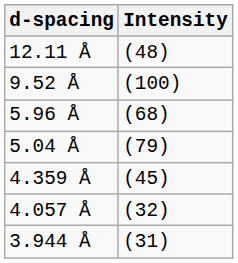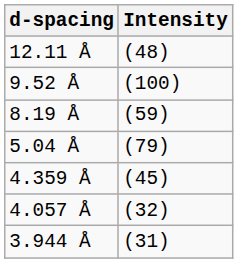 <table class="wikitable">
 <tr>
 <th>d-spacing</th>
 <th>Intensity</th>
 </tr>
 <tr>
 <td>12.11 Å</td>
 <td>(48)</td>
 </tr>
 <tr>
 <td>9.52 Å</td>
 <td>(100)</td>
 </tr>
 <tr>
-<td>5.96 Å</td>
-<td>(68)</td>
+<td>8.19 Å</td>
+<td>(59)</td>
 </tr>
 <tr>
 <td>5.04 Å</td>
 <td>(79)</td>
 </tr>
 <tr>
 <td>4.359 Å</td>
 <td>(45)</td>
 </tr>
 <tr>
 <td>4.057 Å</td>
 <td>(32)</td>
 </tr>
 <tr>
 <td>3.944 Å</td>
 <td>(31)</td>
 </tr>
 </table>
